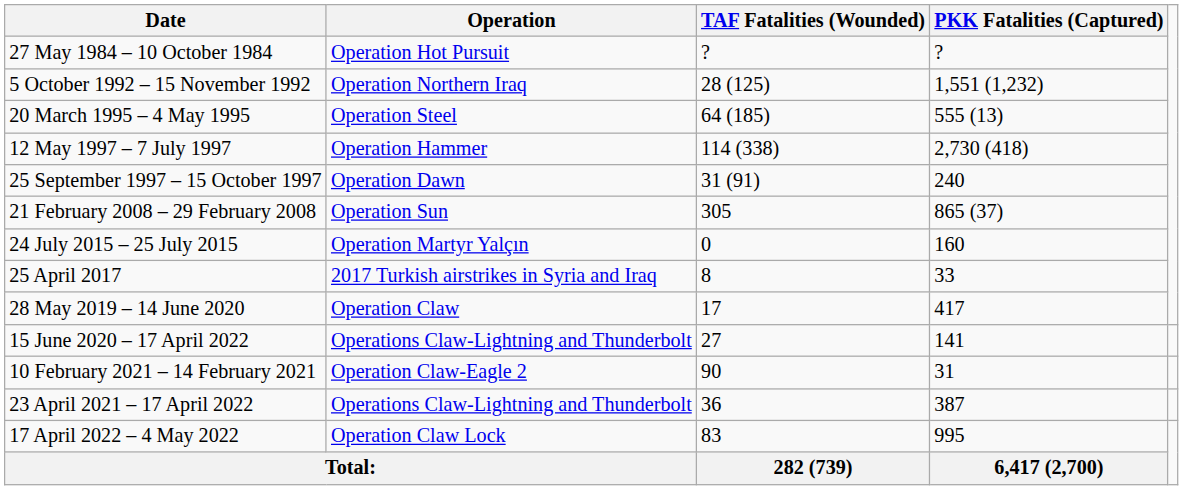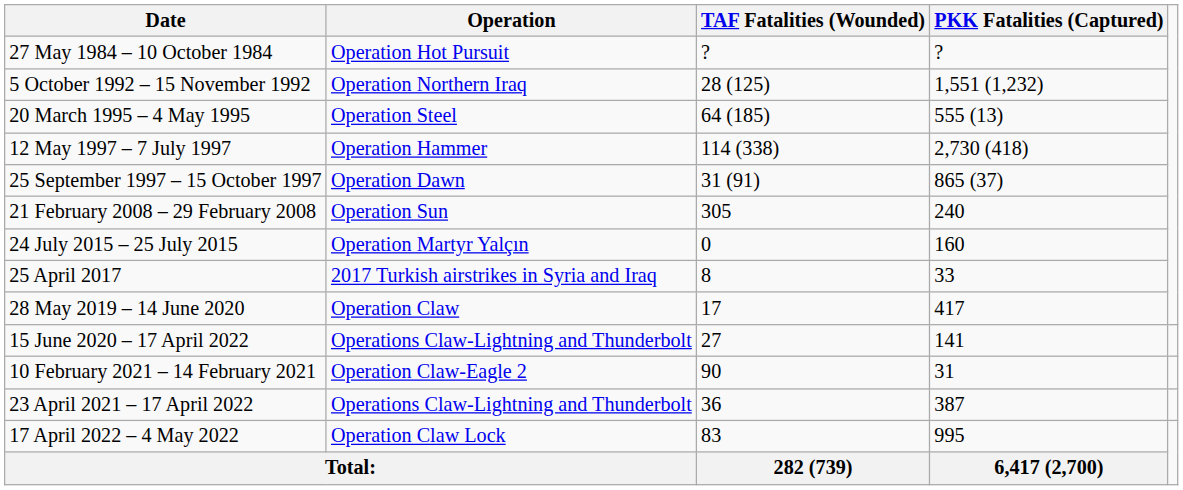 <table class="wikitable sortable collapsible">
 <tr>
 <th>Date</th>
 <th>Operation</th>
 <th><a href='#'>TAF</a> Fatalities (Wounded)</th>
 <th><a href='#'>PKK</a> Fatalities (Captured)</th>
 </tr>
 <tr>
 <td>27 May 1984 – 10 October 1984</td>
 <td><a href='#'>Operation Hot Pursuit</a></td>
 <td>?</td>
 <td>?</td>
 </tr>
 <tr>
 <td>5 October 1992 – 15 November 1992</td>
 <td><a href='#'>Operation Northern Iraq</a></td>
 <td>28 (125)</td>
 <td>1,551 (1,232)</td>
 </tr>
 <tr>
 <td>20 March 1995 – 4 May 1995</td>
 <td><a href='#'>Operation Steel</a></td>
 <td>64 (185)</td>
 <td>555 (13)</td>
 </tr>
 <tr>
 <td>12 May 1997 – 7 July 1997</td>
 <td><a href='#'>Operation Hammer</a></td>
 <td>114 (338)</td>
 <td>2,730 (418)</td>
 </tr>
 <tr>
 <td>25 September 1997 – 15 October 1997</td>
 <td><a href='#'>Operation Dawn</a></td>
 <td>31 (91)</td>
-<td>240</td>
+<td>865 (37)</td>
 </tr>
 <tr>
 <td>21 February 2008 – 29 February 2008</td>
 <td><a href='#'>Operation Sun</a></td>
 <td>305</td>
-<td>865 (37)</td>
+<td>240</td>
 </tr>
 <tr>
 <td>24 July 2015 – 25 July 2015</td>
 <td><a href='#'>Operation Martyr Yalçın</a></td>
 <td>0</td>
 <td>160</td>
 </tr>
 <tr>
 <td>25 April 2017</td>
 <td><a href='#'>2017 Turkish airstrikes in Syria and Iraq</a></td>
 <td>8</td>
 <td>33</td>
 </tr>
 <tr>
 <td>28 May 2019 – 14 June 2020</td>
 <td><a href='#'>Operation Claw</a></td>
 <td>17</td>
 <td>417</td>
 </tr>
 <tr>
 <td>15 June 2020  – 17 April 2022</td>
 <td><a href='#'>Operations Claw-Lightning and Thunderbolt</a></td>
 <td>27</td>
 <td>141</td>
 <td></td>
 </tr>
 <tr>
 <td>10 February 2021  – 14 February 2021</td>
 <td><a href='#'>Operation Claw-Eagle 2</a></td>
 <td>90</td>
 <td>31</td>
 <td></td>
 </tr>
 <tr>
 <td>23 April 2021 – 17 April 2022</td>
 <td><a href='#'>Operations Claw-Lightning and Thunderbolt</a></td>
 <td>36</td>
 <td>387</td>
 <td></td>
 </tr>
 <tr>
 <td>17 April 2022 – 4 May 2022</td>
 <td><a href='#'>Operation Claw Lock</a></td>
 <td>83</td>
 <td>995</td>
 </tr>
 <tr>
 <th colspan="2">Total:</th>
 <th>282 (739)</th>
 <th>6,417 (2,700)</th>
 </tr>
 </table>
